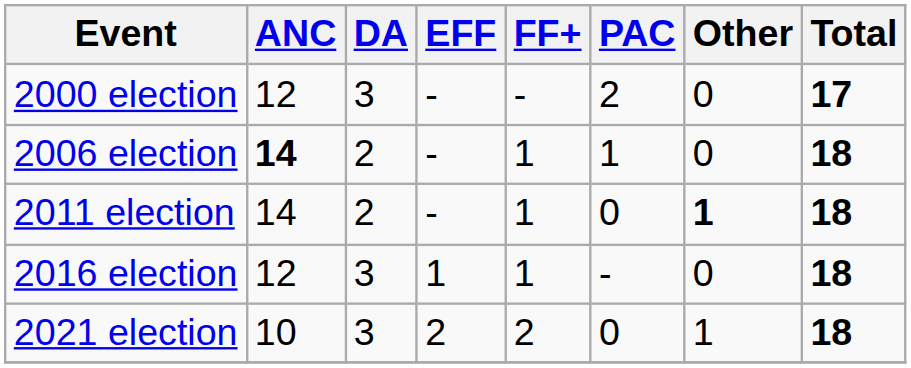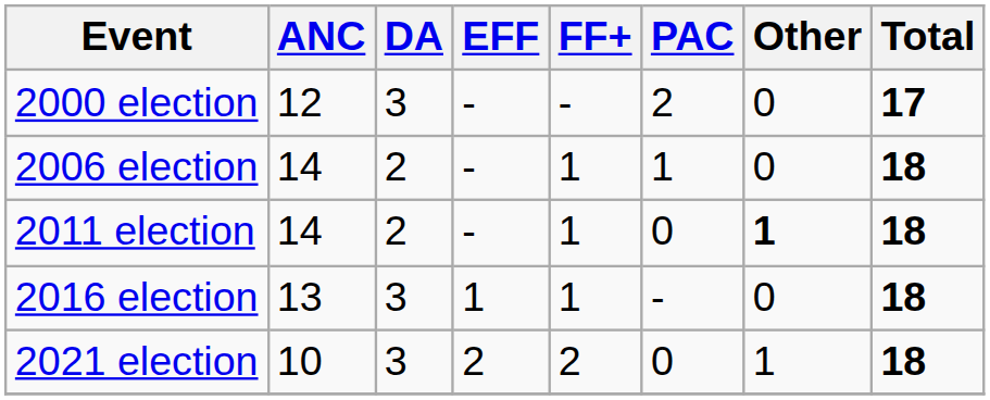 <table class="wikitable">
 <tr>
 <th>Event</th>
 <th><a href='#'>ANC</a></th>
 <th><a href='#'>DA</a></th>
 <th><a href='#'>EFF</a></th>
 <th><a href='#'>FF+</a></th>
 <th><a href='#'>PAC</a></th>
 <th>Other</th>
 <th>Total</th>
 </tr>
 <tr>
 <td><a href='#'>2000 election</a></td>
 <td>12</td>
 <td>3</td>
 <td>-</td>
 <td>-</td>
 <td>2</td>
 <td>0</td>
 <td><strong>17</strong></td>
 </tr>
 <tr>
 <td><a href='#'>2006 election</a></td>
-<td><strong>14</strong></td>
+<td>14</td>
 <td>2</td>
 <td>-</td>
 <td>1</td>
 <td>1</td>
 <td>0</td>
 <td><strong>18</strong></td>
 </tr>
 <tr>
 <td><a href='#'>2011 election</a></td>
 <td>14</td>
 <td>2</td>
 <td>-</td>
 <td>1</td>
 <td>0</td>
 <td><strong>1</strong></td>
 <td><strong>18</strong></td>
 </tr>
 <tr>
 <td><a href='#'>2016 election</a></td>
-<td>12</td>
+<td>13</td>
 <td>3</td>
 <td>1</td>
 <td>1</td>
 <td>-</td>
 <td>0</td>
 <td><strong>18</strong></td>
 </tr>
 <tr>
 <td><a href='#'>2021 election</a></td>
 <td>10</td>
 <td>3</td>
 <td>2</td>
 <td>2</td>
 <td>0</td>
 <td>1</td>
 <td><strong>18</strong></td>
 </tr>
 <tr>
 </tr>
 </table>
